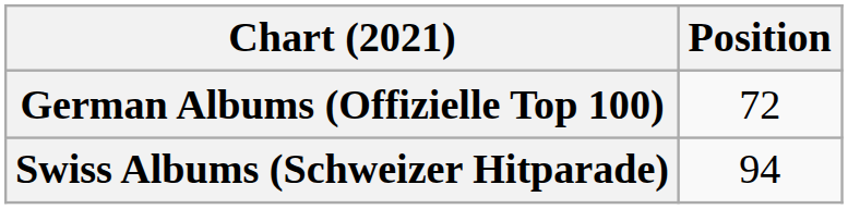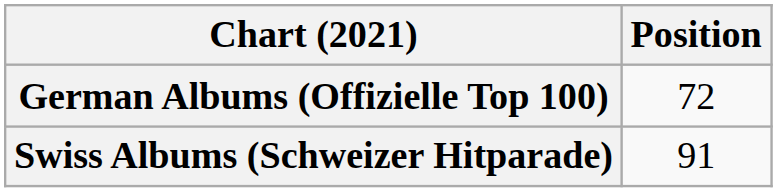 <table class="wikitable sortable plainrowheaders" style="text-align:center">
 <tr>
 <th scope="col">Chart (2021)</th>
 <th scope="col">Position</th>
 </tr>
 <tr>
 <th scope="row">German Albums (Offizielle Top 100)</th>
 <td>72</td>
 </tr>
 <tr>
 <th scope="row">Swiss Albums (Schweizer Hitparade)</th>
-<td>94</td>
+<td>91</td>
 </tr>
 </table>
